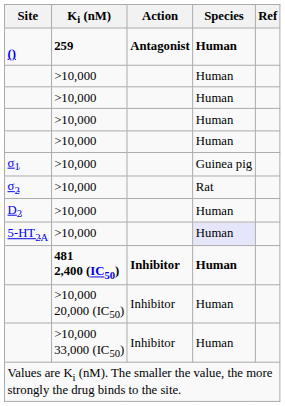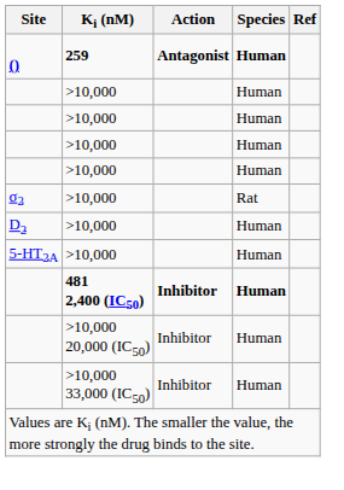 <table class="wikitable floatright" style="font-size:small;">
 <tr>
 <th>Site</th>
 <th>K<sub>i</sub> (nM)</th>
 <th>Action</th>
 <th>Species</th>
 <th>Ref</th>
 </tr>
 <tr>
 <td><strong><a href='#'><br>()</a></strong></td>
 <td><strong>259</strong></td>
 <td><strong>Antagonist</strong></td>
 <td><strong>Human</strong></td>
 <td></td>
 </tr>
 <tr>
 <td></td>
 <td>>10,000</td>
 <td></td>
 <td>Human</td>
 <td></td>
 </tr>
 <tr>
 <td></td>
 <td>>10,000</td>
 <td></td>
 <td>Human</td>
 <td></td>
 </tr>
 <tr>
 <td></td>
 <td>>10,000</td>
 <td></td>
 <td>Human</td>
 <td></td>
 </tr>
 <tr>
 <td></td>
 <td>>10,000</td>
 <td></td>
 <td>Human</td>
 <td></td>
 </tr>
 <tr>
-<td><a href='#'>σ<sub>1</sub></a></td>
-<td>>10,000</td>
-<td></td>
-<td>Guinea pig</td>
-<td></td>
-</tr>
-<tr>
 <td><a href='#'>σ<sub>2</sub></a></td>
 <td>>10,000</td>
 <td></td>
 <td>Rat</td>
 <td></td>
 </tr>
 <tr>
 <td><a href='#'>D<sub>2</sub></a></td>
 <td>>10,000</td>
 <td></td>
 <td>Human</td>
 <td></td>
 </tr>
 <tr>
 <td><a href='#'>5-HT<sub>2A</sub></a></td>
 <td>>10,000</td>
 <td></td>
-<td style="background: lavender;">Human</td>
+<td>Human</td>
 <td></td>
 </tr>
 <tr>
 <td><strong></strong></td>
 <td><strong>481</strong><br><strong>2,400 (<a href='#'>IC<sub>50</sub></a>)</strong></td>
 <td><strong>Inhibitor</strong></td>
 <td><strong>Human</strong></td>
 <td><br></td>
 </tr>
 <tr>
 <td></td>
 <td>>10,000<br>20,000 (IC<sub>50</sub>)</td>
 <td>Inhibitor</td>
 <td>Human</td>
 <td><br></td>
 </tr>
 <tr>
 <td></td>
 <td>>10,000<br>33,000 (IC<sub>50</sub>)</td>
 <td>Inhibitor</td>
 <td>Human</td>
 <td><br></td>
 </tr>
 <tr class="sortbottom">
 <td colspan="5" style="width: 1px;">Values are K<sub>i</sub> (nM). The smaller the value, the more strongly the drug binds to the site.</td>
 </tr>
 </table>
